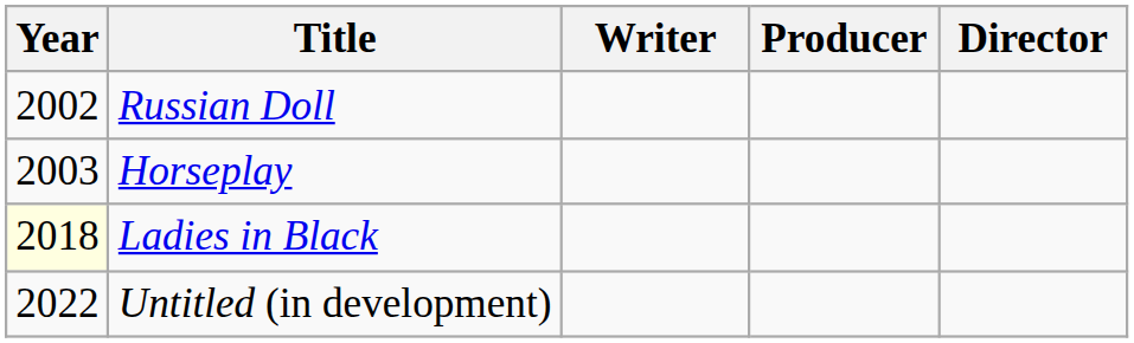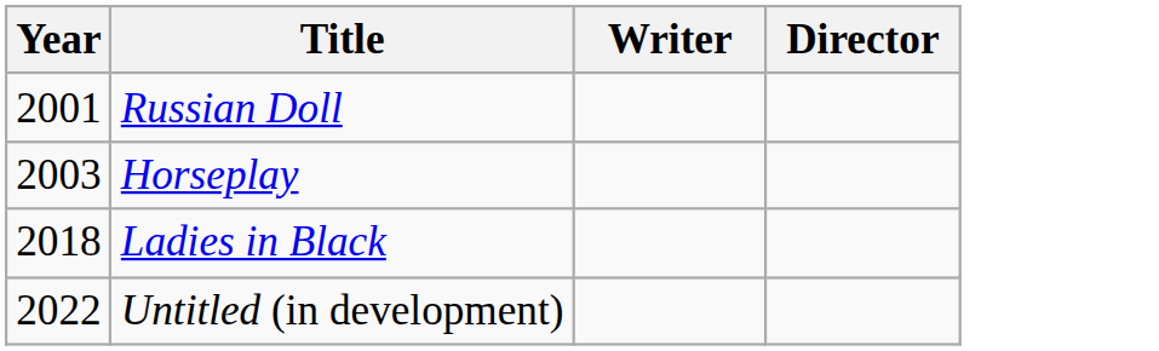 <table class="wikitable">
 <tr>
 <th>Year</th>
 <th>Title</th>
 <th style="width:65px;">Writer</th>
-<th style="width:65px;">Producer</th>
 <th style="width:65px;">Director</th>
 </tr>
 <tr>
-<td>2002</td>
+<td>2001</td>
 <td><em><a href='#'>Russian Doll</a></em></td>
-<td></td>
 <td></td>
 <td></td>
 </tr>
 <tr>
 <td>2003</td>
 <td><em><a href='#'>Horseplay</a></em></td>
 <td></td>
 <td></td>
-<td></td>
 </tr>
 <tr>
-<td style="background: lightyellow;">2018</td>
+<td>2018</td>
 <td><em><a href='#'> Ladies in Black</a></em></td>
-<td></td>
 <td></td>
 <td></td>
 </tr>
 <tr>
 <td>2022</td>
 <td><em>Untitled</em> (in development)</td>
 <td></td>
 <td></td>
-<td></td>
 </tr>
 </table>
